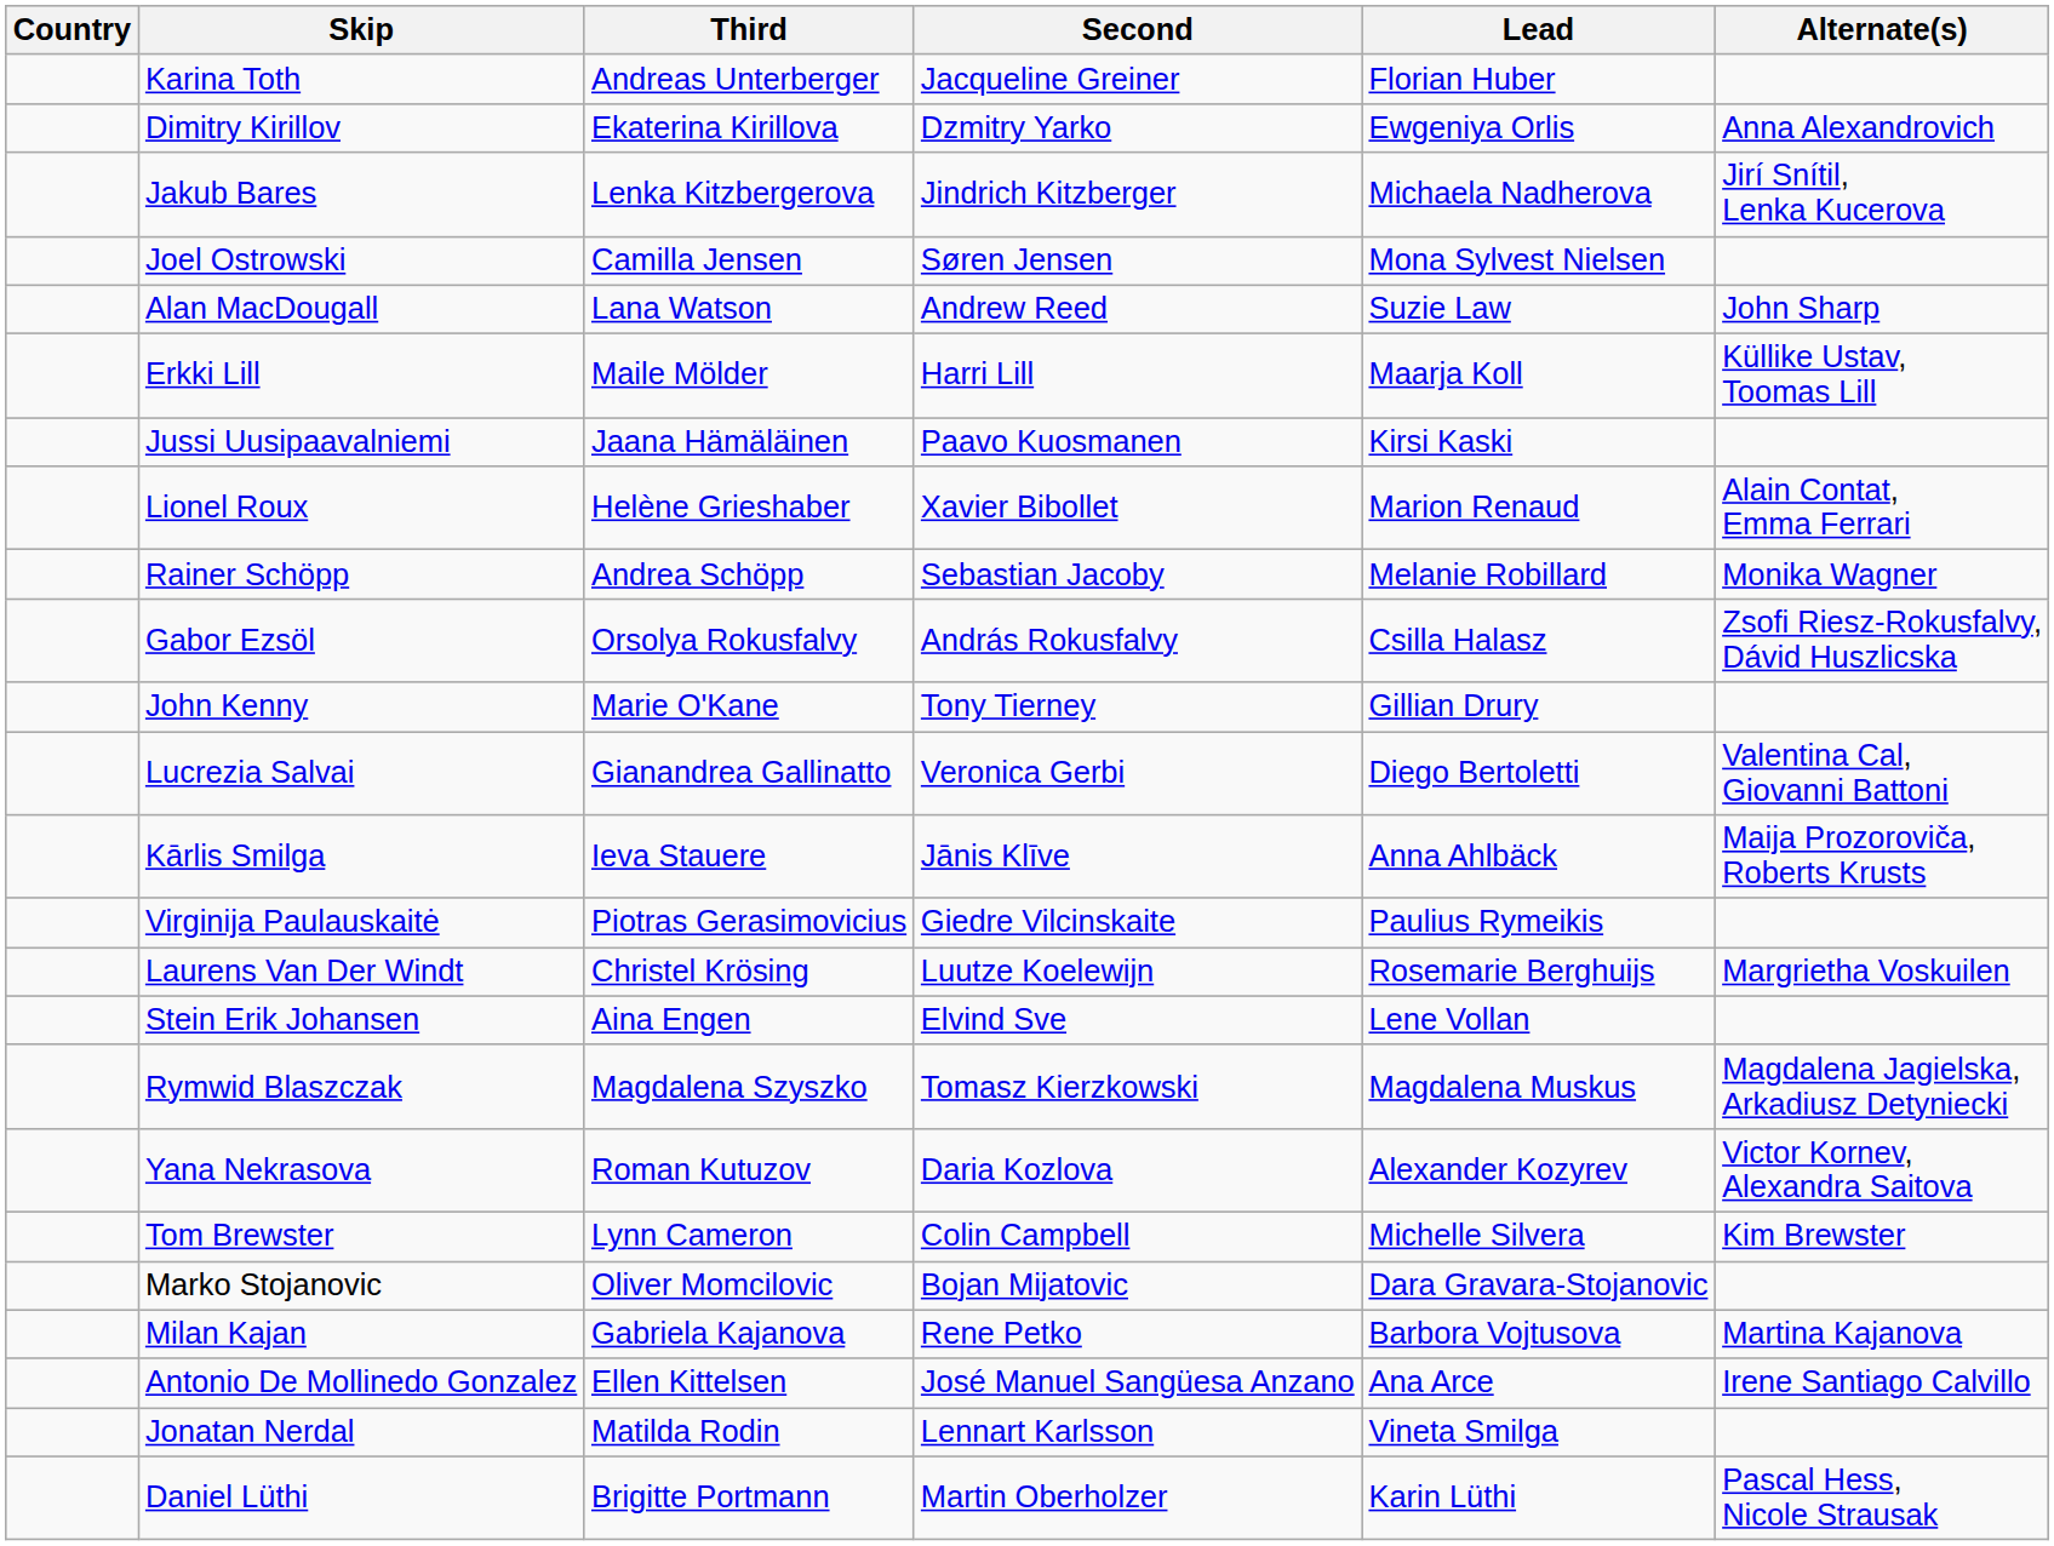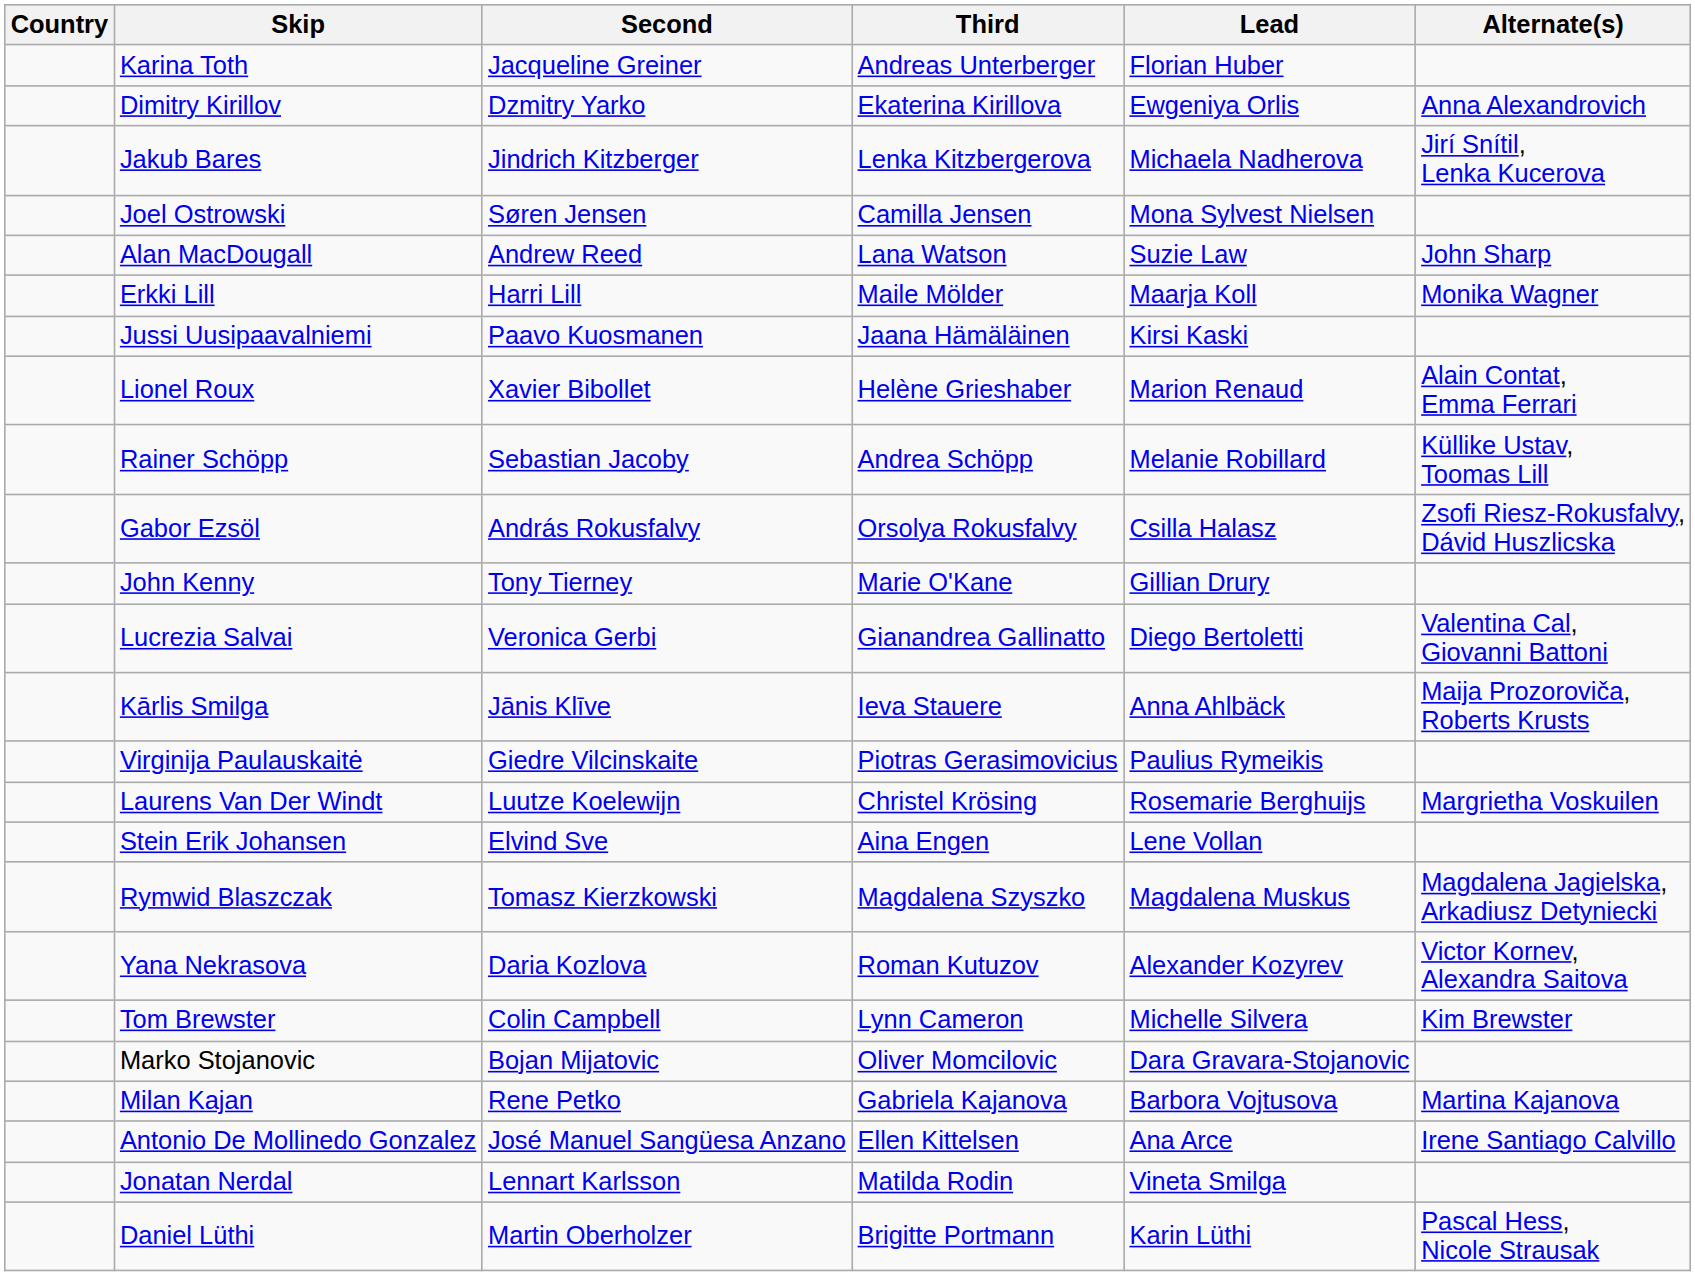 <table class="wikitable">
 <tr>
 <th>Country</th>
 <th>Skip</th>
+<th>Second</th>
 <th>Third</th>
-<th>Second</th>
 <th>Lead</th>
 <th>Alternate(s)</th>
 </tr>
 <tr>
 <td></td>
 <td><a href='#'>Karina Toth</a></td>
+<td><a href='#'>Jacqueline Greiner</a></td>
 <td><a href='#'>Andreas Unterberger</a></td>
-<td><a href='#'>Jacqueline Greiner</a></td>
 <td><a href='#'>Florian Huber</a></td>
 <td></td>
 </tr>
 <tr>
 <td></td>
 <td><a href='#'>Dimitry Kirillov</a></td>
+<td><a href='#'>Dzmitry Yarko</a></td>
 <td><a href='#'>Ekaterina Kirillova</a></td>
-<td><a href='#'>Dzmitry Yarko</a></td>
 <td><a href='#'>Ewgeniya Orlis</a></td>
 <td><a href='#'>Anna Alexandrovich</a></td>
 </tr>
 <tr>
 <td></td>
 <td><a href='#'>Jakub Bares</a></td>
+<td><a href='#'>Jindrich Kitzberger</a></td>
 <td><a href='#'>Lenka Kitzbergerova</a></td>
-<td><a href='#'>Jindrich Kitzberger</a></td>
 <td><a href='#'>Michaela Nadherova</a></td>
 <td><a href='#'>Jirí Snítil</a>,<br><a href='#'>Lenka Kucerova</a></td>
 </tr>
 <tr>
 <td></td>
 <td><a href='#'>Joel Ostrowski</a></td>
+<td><a href='#'>Søren Jensen</a></td>
 <td><a href='#'>Camilla Jensen</a></td>
-<td><a href='#'>Søren Jensen</a></td>
 <td><a href='#'>Mona Sylvest Nielsen</a></td>
 <td></td>
 </tr>
 <tr>
 <td></td>
 <td><a href='#'>Alan MacDougall</a></td>
+<td><a href='#'>Andrew Reed</a></td>
 <td><a href='#'>Lana Watson</a></td>
-<td><a href='#'>Andrew Reed</a></td>
 <td><a href='#'>Suzie Law</a></td>
 <td><a href='#'>John Sharp</a></td>
 </tr>
 <tr>
 <td></td>
 <td><a href='#'>Erkki Lill</a></td>
+<td><a href='#'>Harri Lill</a></td>
 <td><a href='#'>Maile Mölder</a></td>
-<td><a href='#'>Harri Lill</a></td>
 <td><a href='#'>Maarja Koll</a></td>
-<td><a href='#'>Küllike Ustav</a>,<br><a href='#'>Toomas Lill</a></td>
+<td><a href='#'>Monika Wagner</a></td>
 </tr>
 <tr>
 <td></td>
 <td><a href='#'>Jussi Uusipaavalniemi</a></td>
+<td><a href='#'>Paavo Kuosmanen</a></td>
 <td><a href='#'>Jaana Hämäläinen</a></td>
-<td><a href='#'>Paavo Kuosmanen</a></td>
 <td><a href='#'>Kirsi Kaski</a></td>
 <td></td>
 </tr>
 <tr>
 <td></td>
 <td><a href='#'>Lionel Roux</a></td>
+<td><a href='#'>Xavier Bibollet</a></td>
 <td><a href='#'>Helène Grieshaber</a></td>
-<td><a href='#'>Xavier Bibollet</a></td>
 <td><a href='#'>Marion Renaud</a></td>
 <td><a href='#'>Alain Contat</a>,<br><a href='#'>Emma Ferrari</a></td>
 </tr>
 <tr>
 <td></td>
 <td><a href='#'>Rainer Schöpp</a></td>
+<td><a href='#'>Sebastian Jacoby</a></td>
 <td><a href='#'>Andrea Schöpp</a></td>
-<td><a href='#'>Sebastian Jacoby</a></td>
 <td><a href='#'>Melanie Robillard</a></td>
-<td><a href='#'>Monika Wagner</a></td>
+<td><a href='#'>Küllike Ustav</a>,<br><a href='#'>Toomas Lill</a></td>
 </tr>
 <tr>
 <td></td>
 <td><a href='#'>Gabor Ezsöl</a></td>
+<td><a href='#'>András Rokusfalvy</a></td>
 <td><a href='#'>Orsolya Rokusfalvy</a></td>
-<td><a href='#'>András Rokusfalvy</a></td>
 <td><a href='#'>Csilla Halasz</a></td>
 <td><a href='#'>Zsofi Riesz-Rokusfalvy</a>,<br><a href='#'>Dávid Huszlicska</a></td>
 </tr>
 <tr>
 <td></td>
 <td><a href='#'>John Kenny</a></td>
+<td><a href='#'>Tony Tierney</a></td>
 <td><a href='#'>Marie O'Kane</a></td>
-<td><a href='#'>Tony Tierney</a></td>
 <td><a href='#'>Gillian Drury</a></td>
 <td></td>
 </tr>
 <tr>
 <td></td>
 <td><a href='#'>Lucrezia Salvai</a></td>
+<td><a href='#'>Veronica Gerbi</a></td>
 <td><a href='#'>Gianandrea Gallinatto</a></td>
-<td><a href='#'>Veronica Gerbi</a></td>
 <td><a href='#'>Diego Bertoletti</a></td>
 <td><a href='#'>Valentina Cal</a>,<br><a href='#'>Giovanni Battoni</a></td>
 </tr>
 <tr>
 <td></td>
 <td><a href='#'>Kārlis Smilga</a></td>
+<td><a href='#'>Jānis Klīve</a></td>
 <td><a href='#'>Ieva Stauere</a></td>
-<td><a href='#'>Jānis Klīve</a></td>
 <td><a href='#'>Anna Ahlbäck</a></td>
 <td><a href='#'>Maija Prozoroviča</a>,<br><a href='#'>Roberts Krusts</a></td>
 </tr>
 <tr>
 <td></td>
 <td><a href='#'>Virginija Paulauskaitė</a></td>
+<td><a href='#'>Giedre Vilcinskaite</a></td>
 <td><a href='#'>Piotras Gerasimovicius</a></td>
-<td><a href='#'>Giedre Vilcinskaite</a></td>
 <td><a href='#'>Paulius Rymeikis</a></td>
 <td></td>
 </tr>
 <tr>
 <td></td>
 <td><a href='#'>Laurens Van Der Windt</a></td>
+<td><a href='#'>Luutze Koelewijn</a></td>
 <td><a href='#'>Christel Krösing</a></td>
-<td><a href='#'>Luutze Koelewijn</a></td>
 <td><a href='#'>Rosemarie Berghuijs</a></td>
 <td><a href='#'>Margrietha Voskuilen</a></td>
 </tr>
 <tr>
 <td></td>
 <td><a href='#'>Stein Erik Johansen</a></td>
+<td><a href='#'>Elvind Sve</a></td>
 <td><a href='#'>Aina Engen</a></td>
-<td><a href='#'>Elvind Sve</a></td>
 <td><a href='#'>Lene Vollan</a></td>
 <td></td>
 </tr>
 <tr>
 <td></td>
 <td><a href='#'>Rymwid Blaszczak</a></td>
+<td><a href='#'>Tomasz Kierzkowski</a></td>
 <td><a href='#'>Magdalena Szyszko</a></td>
-<td><a href='#'>Tomasz Kierzkowski</a></td>
 <td><a href='#'>Magdalena Muskus</a></td>
 <td><a href='#'>Magdalena Jagielska</a>,<br><a href='#'>Arkadiusz Detyniecki</a></td>
 </tr>
 <tr>
 <td></td>
 <td><a href='#'>Yana Nekrasova</a></td>
+<td><a href='#'>Daria Kozlova</a></td>
 <td><a href='#'>Roman Kutuzov</a></td>
-<td><a href='#'>Daria Kozlova</a></td>
 <td><a href='#'>Alexander Kozyrev</a></td>
 <td><a href='#'>Victor Kornev</a>,<br><a href='#'>Alexandra Saitova</a></td>
 </tr>
 <tr>
 <td></td>
 <td><a href='#'>Tom Brewster</a></td>
+<td><a href='#'>Colin Campbell</a></td>
 <td><a href='#'>Lynn Cameron</a></td>
-<td><a href='#'>Colin Campbell</a></td>
 <td><a href='#'>Michelle Silvera</a></td>
 <td><a href='#'>Kim Brewster</a></td>
 </tr>
 <tr>
 <td></td>
 <td>Marko Stojanovic</td>
+<td><a href='#'>Bojan Mijatovic</a></td>
 <td><a href='#'>Oliver Momcilovic</a></td>
-<td><a href='#'>Bojan Mijatovic</a></td>
 <td><a href='#'>Dara Gravara-Stojanovic</a></td>
 <td></td>
 </tr>
 <tr>
 <td></td>
 <td><a href='#'>Milan Kajan</a></td>
+<td><a href='#'>Rene Petko</a></td>
 <td><a href='#'>Gabriela Kajanova</a></td>
-<td><a href='#'>Rene Petko</a></td>
 <td><a href='#'>Barbora Vojtusova</a></td>
 <td><a href='#'>Martina Kajanova</a></td>
 </tr>
 <tr>
 <td></td>
 <td><a href='#'>Antonio De Mollinedo Gonzalez</a></td>
+<td><a href='#'>José Manuel Sangüesa Anzano</a></td>
 <td><a href='#'>Ellen Kittelsen</a></td>
-<td><a href='#'>José Manuel Sangüesa Anzano</a></td>
 <td><a href='#'>Ana Arce</a></td>
 <td><a href='#'>Irene Santiago Calvillo</a></td>
 </tr>
 <tr>
 <td></td>
 <td><a href='#'>Jonatan Nerdal</a></td>
+<td><a href='#'>Lennart Karlsson</a></td>
 <td><a href='#'>Matilda Rodin</a></td>
-<td><a href='#'>Lennart Karlsson</a></td>
 <td><a href='#'>Vineta Smilga</a></td>
 <td></td>
 </tr>
 <tr>
 <td></td>
 <td><a href='#'>Daniel Lüthi</a></td>
+<td><a href='#'>Martin Oberholzer</a></td>
 <td><a href='#'>Brigitte Portmann</a></td>
-<td><a href='#'>Martin Oberholzer</a></td>
 <td><a href='#'>Karin Lüthi</a></td>
 <td><a href='#'>Pascal Hess</a>,<br><a href='#'>Nicole Strausak</a></td>
 </tr>
 </table>
